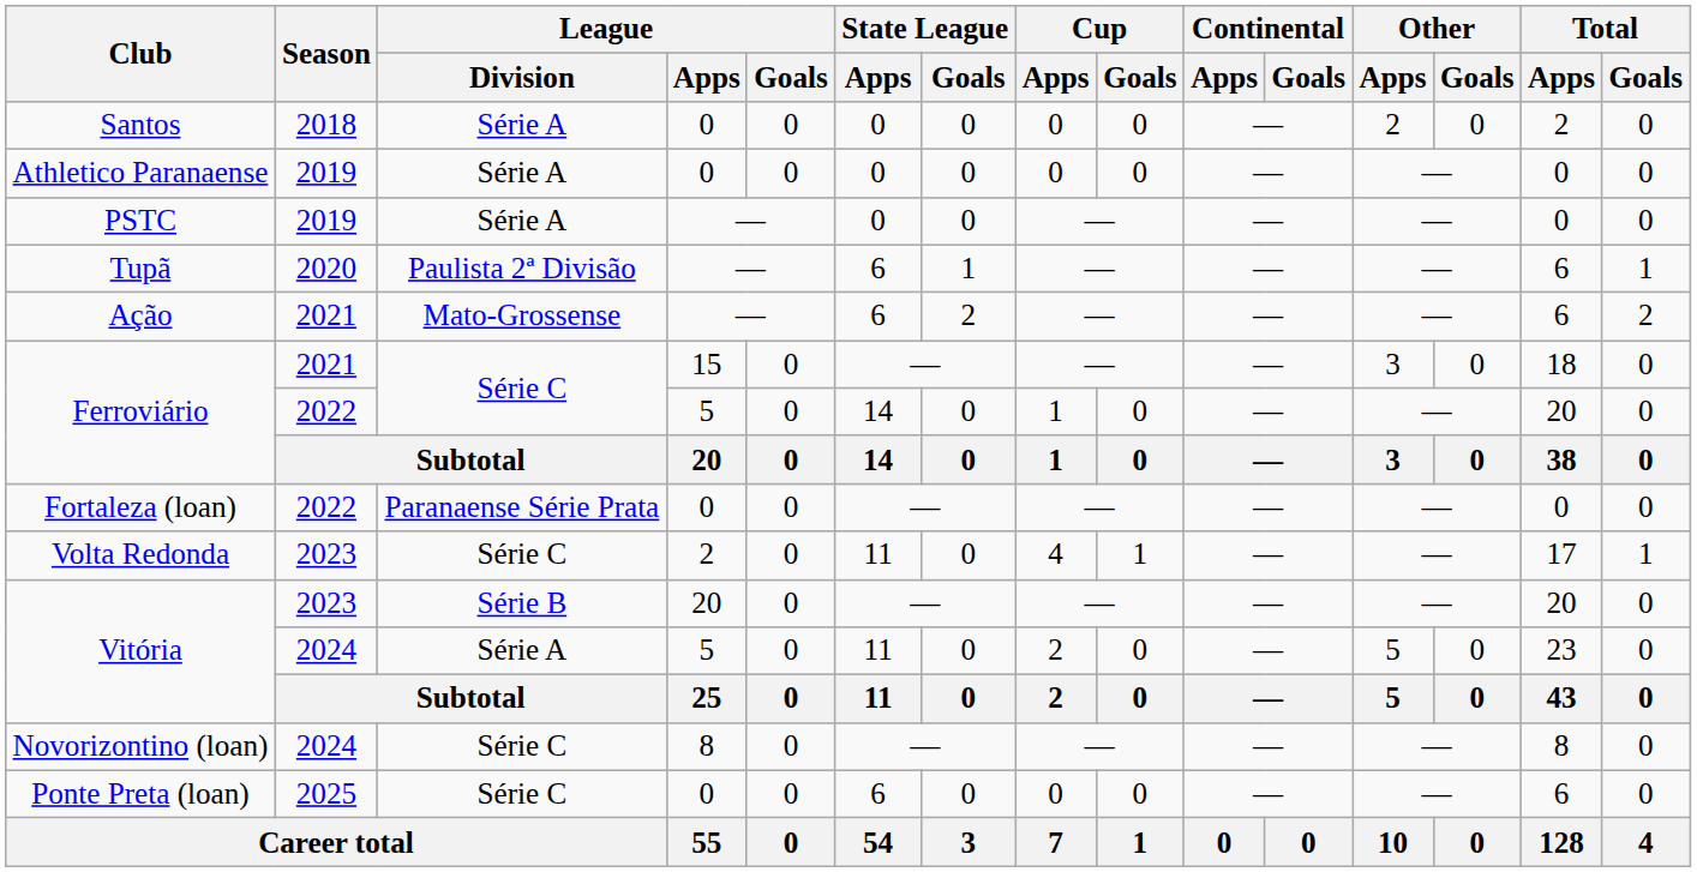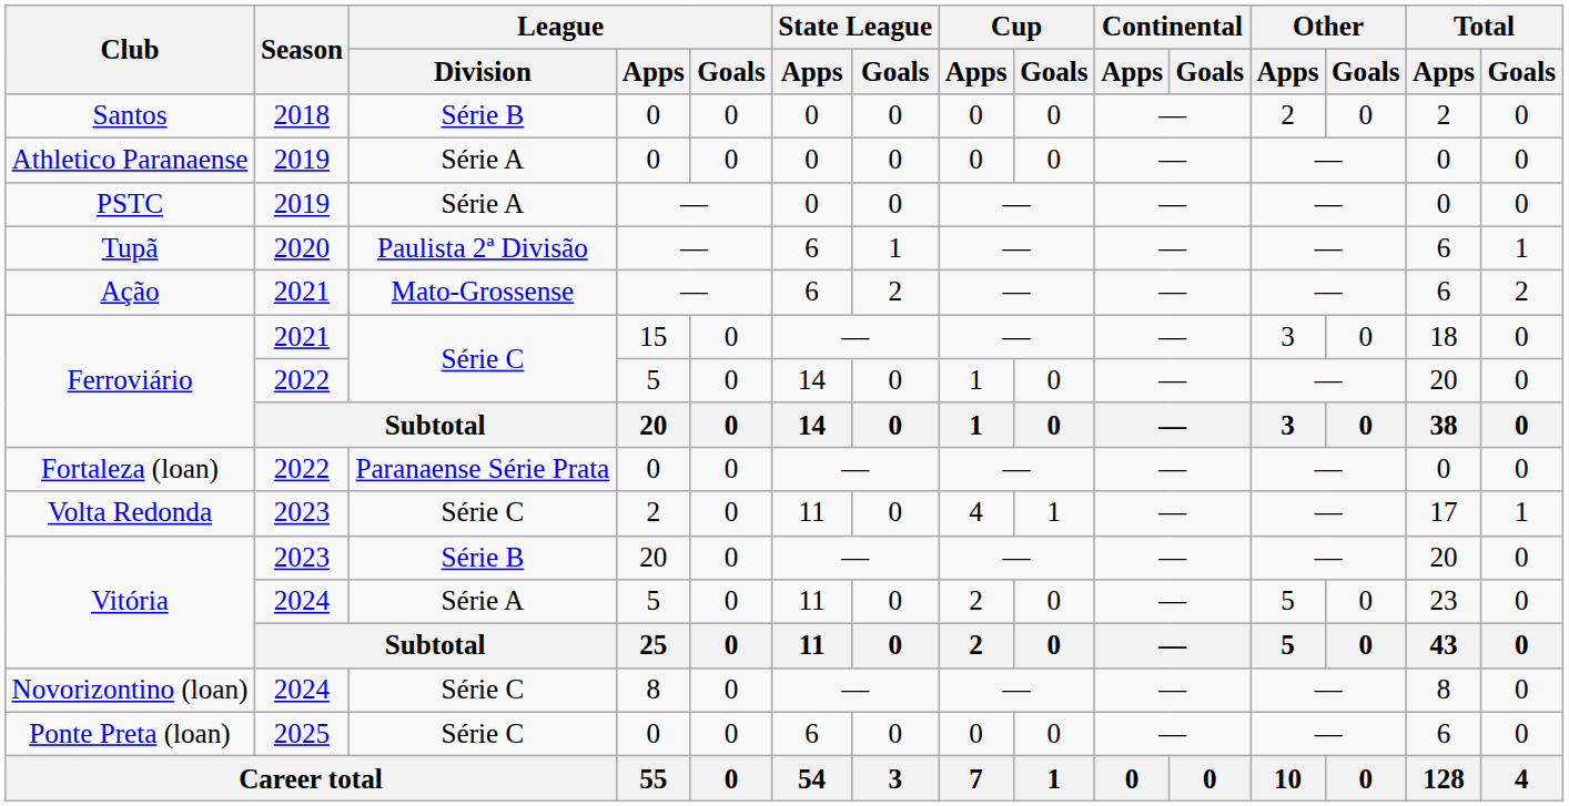 <table class="wikitable" style="text-align: center;">
 <tr>
 <th rowspan="2">Club</th>
 <th rowspan="2">Season</th>
 <th colspan="3">League</th>
 <th colspan="2">State League</th>
 <th colspan="2">Cup</th>
 <th colspan="2">Continental</th>
 <th colspan="2">Other</th>
 <th colspan="2">Total</th>
 </tr>
 <tr>
 <th>Division</th>
 <th>Apps</th>
 <th>Goals</th>
 <th>Apps</th>
 <th>Goals</th>
 <th>Apps</th>
 <th>Goals</th>
 <th>Apps</th>
 <th>Goals</th>
 <th>Apps</th>
 <th>Goals</th>
 <th>Apps</th>
 <th>Goals</th>
 </tr>
 <tr>
 <td align="center"><a href='#'>Santos</a></td>
 <td><a href='#'>2018</a></td>
-<td><a href='#'>Série A</a></td>
+<td><a href='#'>Série B</a></td>
 <td>0</td>
 <td>0</td>
 <td>0</td>
 <td>0</td>
 <td>0</td>
 <td>0</td>
 <td colspan="2">—</td>
 <td>2</td>
 <td>0</td>
 <td>2</td>
 <td>0</td>
 </tr>
 <tr>
 <td align="center"><a href='#'>Athletico Paranaense</a></td>
 <td><a href='#'>2019</a></td>
 <td>Série A</td>
 <td>0</td>
 <td>0</td>
 <td>0</td>
 <td>0</td>
 <td>0</td>
 <td>0</td>
 <td colspan="2">—</td>
 <td colspan="2">—</td>
 <td>0</td>
 <td>0</td>
 </tr>
 <tr>
 <td align="center"><a href='#'>PSTC</a></td>
 <td><a href='#'>2019</a></td>
 <td>Série A</td>
 <td colspan="2">—</td>
 <td>0</td>
 <td>0</td>
 <td colspan="2">—</td>
 <td colspan="2">—</td>
 <td colspan="2">—</td>
 <td>0</td>
 <td>0</td>
 </tr>
 <tr>
 <td align="center"><a href='#'>Tupã</a></td>
 <td><a href='#'>2020</a></td>
 <td><a href='#'>Paulista 2ª Divisão</a></td>
 <td colspan="2">—</td>
 <td>6</td>
 <td>1</td>
 <td colspan="2">—</td>
 <td colspan="2">—</td>
 <td colspan="2">—</td>
 <td>6</td>
 <td>1</td>
 </tr>
 <tr>
 <td align="center"><a href='#'>Ação</a></td>
 <td><a href='#'>2021</a></td>
 <td><a href='#'>Mato-Grossense</a></td>
 <td colspan="2">—</td>
 <td>6</td>
 <td>2</td>
 <td colspan="2">—</td>
 <td colspan="2">—</td>
 <td colspan="2">—</td>
 <td>6</td>
 <td>2</td>
 </tr>
 <tr>
 <td rowspan="3" align="center"><a href='#'>Ferroviário</a></td>
 <td><a href='#'>2021</a></td>
 <td rowspan="2"><a href='#'>Série C</a></td>
 <td>15</td>
 <td>0</td>
 <td colspan="2">—</td>
 <td colspan="2">—</td>
 <td colspan="2">—</td>
 <td>3</td>
 <td>0</td>
 <td>18</td>
 <td>0</td>
 </tr>
 <tr>
 <td><a href='#'>2022</a></td>
 <td>5</td>
 <td>0</td>
 <td>14</td>
 <td>0</td>
 <td>1</td>
 <td>0</td>
 <td colspan="2">—</td>
 <td colspan="2">—</td>
 <td>20</td>
 <td>0</td>
 </tr>
 <tr>
 <th colspan="2">Subtotal</th>
 <th>20</th>
 <th>0</th>
 <th>14</th>
 <th>0</th>
 <th>1</th>
 <th>0</th>
 <th colspan="2">—</th>
 <th>3</th>
 <th>0</th>
 <th>38</th>
 <th>0</th>
 </tr>
 <tr>
 <td align="center"><a href='#'>Fortaleza</a> (loan)</td>
 <td><a href='#'>2022</a></td>
 <td><a href='#'>Paranaense Série Prata</a></td>
 <td>0</td>
 <td>0</td>
 <td colspan="2">—</td>
 <td colspan="2">—</td>
 <td colspan="2">—</td>
 <td colspan="2">—</td>
 <td>0</td>
 <td>0</td>
 </tr>
 <tr>
 <td align="center"><a href='#'>Volta Redonda</a></td>
 <td><a href='#'>2023</a></td>
 <td>Série C</td>
 <td>2</td>
 <td>0</td>
 <td>11</td>
 <td>0</td>
 <td>4</td>
 <td>1</td>
 <td colspan="2">—</td>
 <td colspan="2">—</td>
 <td>17</td>
 <td>1</td>
 </tr>
 <tr>
 <td rowspan="3" align="center"><a href='#'>Vitória</a></td>
 <td><a href='#'>2023</a></td>
 <td><a href='#'>Série B</a></td>
 <td>20</td>
 <td>0</td>
 <td colspan="2">—</td>
 <td colspan="2">—</td>
 <td colspan="2">—</td>
 <td colspan="2">—</td>
 <td>20</td>
 <td>0</td>
 </tr>
 <tr>
 <td><a href='#'>2024</a></td>
 <td>Série A</td>
 <td>5</td>
 <td>0</td>
 <td>11</td>
 <td>0</td>
 <td>2</td>
 <td>0</td>
 <td colspan="2">—</td>
 <td>5</td>
 <td>0</td>
 <td>23</td>
 <td>0</td>
 </tr>
 <tr>
 <th colspan="2">Subtotal</th>
 <th>25</th>
 <th>0</th>
 <th>11</th>
 <th>0</th>
 <th>2</th>
 <th>0</th>
 <th colspan="2">—</th>
 <th>5</th>
 <th>0</th>
 <th>43</th>
 <th>0</th>
 </tr>
 <tr>
 <td align="center"><a href='#'>Novorizontino</a> (loan)</td>
 <td><a href='#'>2024</a></td>
 <td>Série C</td>
 <td>8</td>
 <td>0</td>
 <td colspan="2">—</td>
 <td colspan="2">—</td>
 <td colspan="2">—</td>
 <td colspan="2">—</td>
 <td>8</td>
 <td>0</td>
 </tr>
 <tr>
 <td align="center"><a href='#'>Ponte Preta</a> (loan)</td>
 <td><a href='#'>2025</a></td>
 <td>Série C</td>
 <td>0</td>
 <td>0</td>
 <td>6</td>
 <td>0</td>
 <td>0</td>
 <td>0</td>
 <td colspan="2">—</td>
 <td colspan="2">—</td>
 <td>6</td>
 <td>0</td>
 </tr>
 <tr>
 <th colspan="3"><strong>Career total</strong></th>
 <th>55</th>
 <th>0</th>
 <th>54</th>
 <th>3</th>
 <th>7</th>
 <th>1</th>
 <th>0</th>
 <th>0</th>
 <th>10</th>
 <th>0</th>
 <th>128</th>
 <th>4</th>
 </tr>
 </table>
